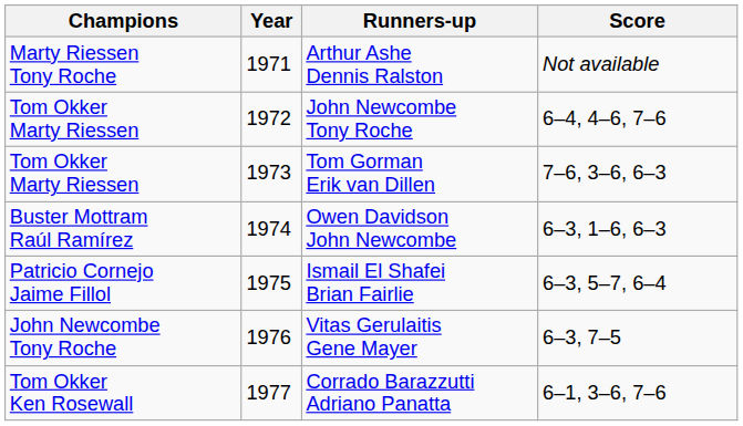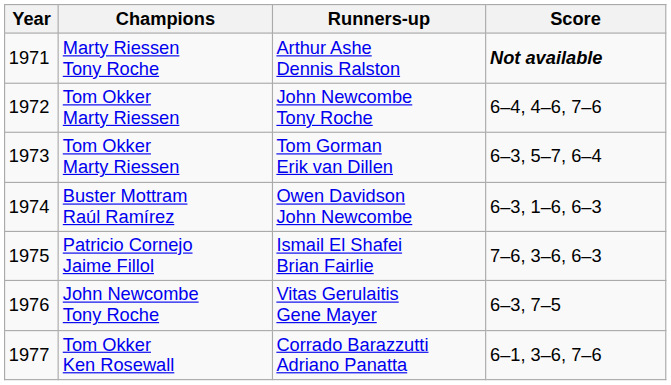 <table class="wikitable">
 <tr>
+<th style="width:40px">Year</th>
 <th style="width:180px">Champions</th>
-<th style="width:40px">Year</th>
 <th style="width:180px">Runners-up</th>
 <th style="width:150px" class="unsortable">Score</th>
 </tr>
 <tr>
+<td>1971</td>
 <td> <a href='#'>Marty Riessen</a><br> <a href='#'>Tony Roche</a></td>
-<td>1971</td>
 <td> <a href='#'>Arthur Ashe</a><br> <a href='#'>Dennis Ralston</a></td>
-<td><em>Not available</em></td>
+<td><strong><em>Not available</em></strong></td>
 </tr>
 <tr>
+<td>1972</td>
 <td> <a href='#'>Tom Okker</a><br> <a href='#'>Marty Riessen</a></td>
-<td>1972</td>
 <td> <a href='#'>John Newcombe</a><br> <a href='#'>Tony Roche</a></td>
 <td>6–4, 4–6, 7–6</td>
 </tr>
 <tr>
+<td>1973</td>
 <td> <a href='#'>Tom Okker</a><br> <a href='#'>Marty Riessen</a></td>
-<td>1973</td>
 <td> <a href='#'>Tom Gorman</a><br> <a href='#'>Erik van Dillen</a></td>
-<td>7–6, 3–6, 6–3</td>
+<td>6–3, 5–7, 6–4</td>
 </tr>
 <tr>
+<td>1974</td>
 <td> <a href='#'>Buster Mottram</a><br> <a href='#'>Raúl Ramírez</a></td>
-<td>1974</td>
 <td> <a href='#'>Owen Davidson</a><br> <a href='#'>John Newcombe</a></td>
 <td>6–3, 1–6, 6–3</td>
 </tr>
 <tr>
+<td>1975</td>
 <td> <a href='#'>Patricio Cornejo</a><br> <a href='#'>Jaime Fillol</a></td>
-<td>1975</td>
 <td> <a href='#'>Ismail El Shafei</a><br> <a href='#'>Brian Fairlie</a></td>
-<td>6–3, 5–7, 6–4</td>
+<td>7–6, 3–6, 6–3</td>
 </tr>
 <tr>
+<td>1976</td>
 <td> <a href='#'>John Newcombe</a><br> <a href='#'>Tony Roche</a></td>
-<td>1976</td>
 <td> <a href='#'>Vitas Gerulaitis</a><br> <a href='#'>Gene Mayer</a></td>
 <td>6–3, 7–5</td>
 </tr>
 <tr>
+<td>1977</td>
 <td> <a href='#'>Tom Okker</a><br> <a href='#'>Ken Rosewall</a></td>
-<td>1977</td>
 <td> <a href='#'>Corrado Barazzutti</a><br> <a href='#'>Adriano Panatta</a></td>
 <td>6–1, 3–6, 7–6</td>
 </tr>
 </table>
